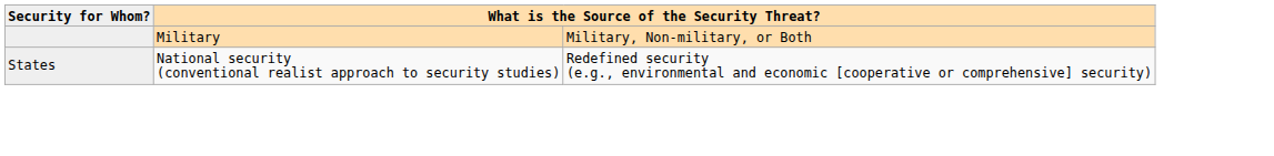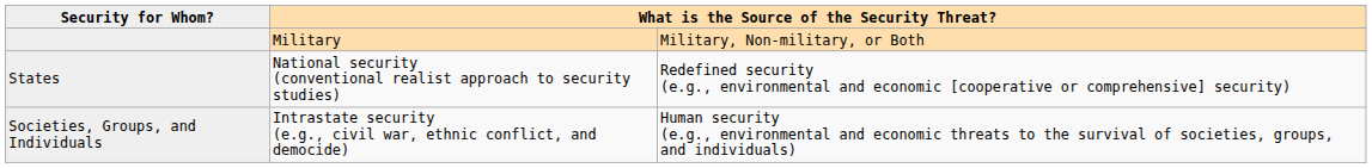 <table class="wikitable">
 <tr>
 <th style="background:#efefef;">Security for Whom?</th>
 <th colspan="2" style="background:#ffdead;">What is the Source of the Security Threat?</th>
 </tr>
 <tr>
 <td style="background:#efefef;"></td>
 <td style="background:#ffdead;">Military</td>
 <td style="background:#ffdead;">Military, Non-military, or Both</td>
 </tr>
 <tr>
 <td style="background:#efefef;">States</td>
 <td>National security<br>(conventional realist approach to security studies)</td>
 <td>Redefined security<br>(e.g., environmental and economic [cooperative or comprehensive] security)</td>
 </tr>
+<tr>
+<td style="background:#efefef;">Societies, Groups, and Individuals</td>
+<td>Intrastate security<br>(e.g., civil war, ethnic conflict, and democide)</td>
+<td>Human security<br>(e.g., environmental and economic threats to the survival of societies, groups, and individuals)</td>
+</tr>
 </table>
